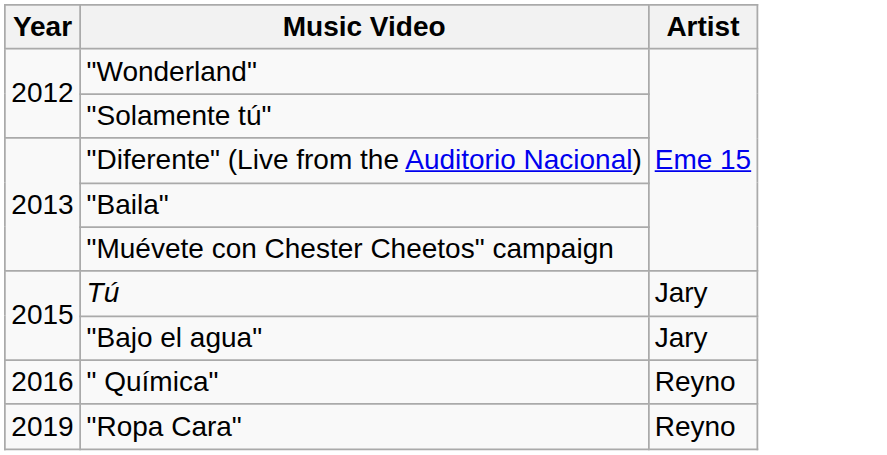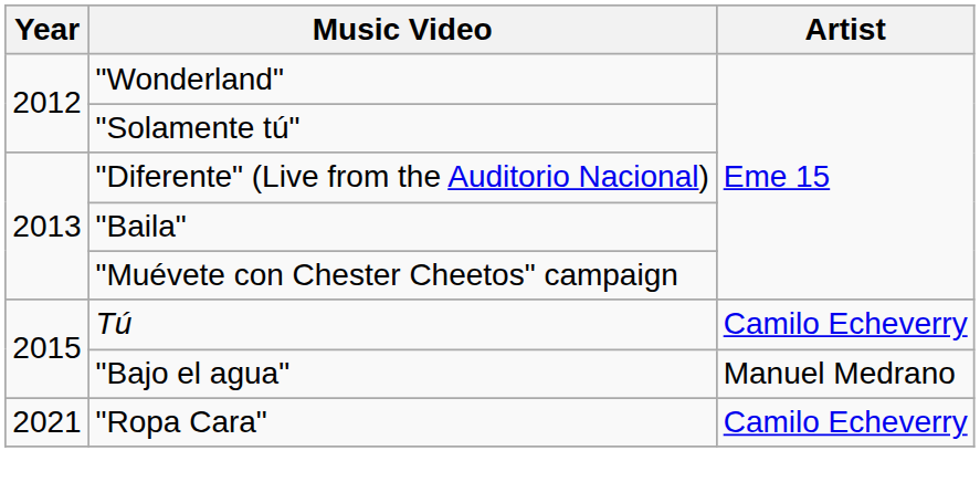 <table class="wikitable sortable">
 <tr>
 <th>Year</th>
 <th>Music Video</th>
 <th>Artist</th>
 </tr>
 <tr>
 <td rowspan="2">2012</td>
 <td>"Wonderland"</td>
 <td rowspan="5"><a href='#'>Eme 15</a></td>
 </tr>
 <tr>
 <td>"Solamente tú"</td>
 </tr>
 <tr>
 <td rowspan="3">2013</td>
 <td>"Diferente" (Live from the <a href='#'>Auditorio Nacional</a>)</td>
 </tr>
 <tr>
 <td>"Baila"</td>
 </tr>
 <tr>
 <td>"Muévete con Chester Cheetos" campaign</td>
 </tr>
 <tr>
 <td rowspan="2">2015</td>
 <td><em>Tú</em></td>
-<td>Jary</td>
+<td><a href='#'>Camilo Echeverry</a></td>
 </tr>
 <tr>
 <td>"Bajo el agua"</td>
-<td>Jary</td>
+<td>Manuel Medrano</td>
 </tr>
 <tr>
-<td>2016</td>
-<td>" Química"</td>
-<td>Reyno</td>
-</tr>
-<tr>
-<td>2019</td>
+<td>2021</td>
 <td>"Ropa Cara"</td>
-<td>Reyno</td>
+<td><a href='#'>Camilo Echeverry</a></td>
 </tr>
 </table>
